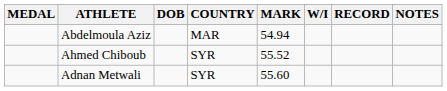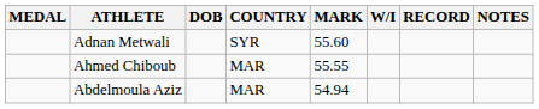 <table class="wikitable">
 <tr>
 <th>MEDAL</th>
 <th>ATHLETE</th>
 <th>DOB</th>
 <th>COUNTRY</th>
 <th>MARK</th>
 <th>W/I</th>
 <th>RECORD</th>
 <th>NOTES</th>
 </tr>
 <tr>
 <td></td>
+<td>Adnan Metwali</td>
+<td></td>
+<td>SYR</td>
+<td>55.60</td>
+<td></td>
+<td></td>
+<td></td>
+</tr>
+<tr>
+<td></td>
+<td>Ahmed Chiboub</td>
+<td></td>
+<td>MAR</td>
+<td>55.55</td>
+<td></td>
+<td></td>
+<td></td>
+</tr>
+<tr>
+<td></td>
 <td>Abdelmoula Aziz</td>
 <td></td>
 <td>MAR</td>
 <td>54.94</td>
 <td></td>
 <td></td>
 <td></td>
 </tr>
-<tr>
-<td></td>
-<td>Ahmed Chiboub</td>
-<td></td>
-<td>SYR</td>
-<td>55.52</td>
-<td></td>
-<td></td>
-<td></td>
-</tr>
-<tr>
-<td></td>
-<td>Adnan Metwali</td>
-<td></td>
-<td>SYR</td>
-<td>55.60</td>
-<td></td>
-<td></td>
-<td></td>
-</tr>
 </table>
